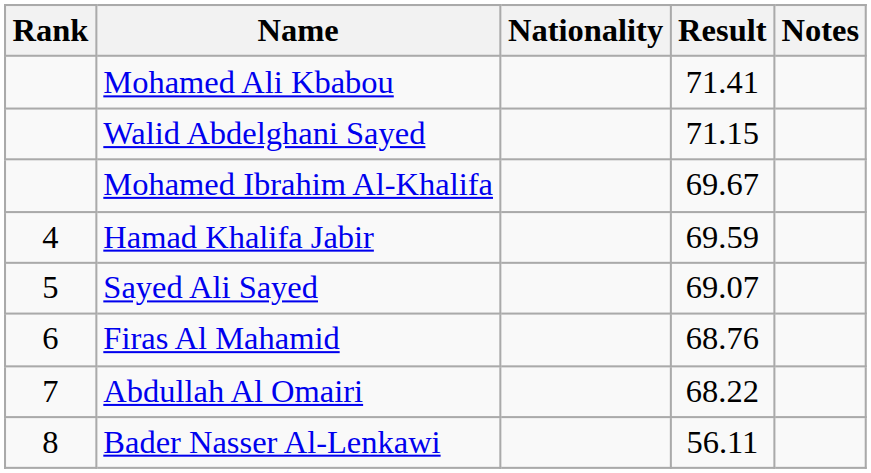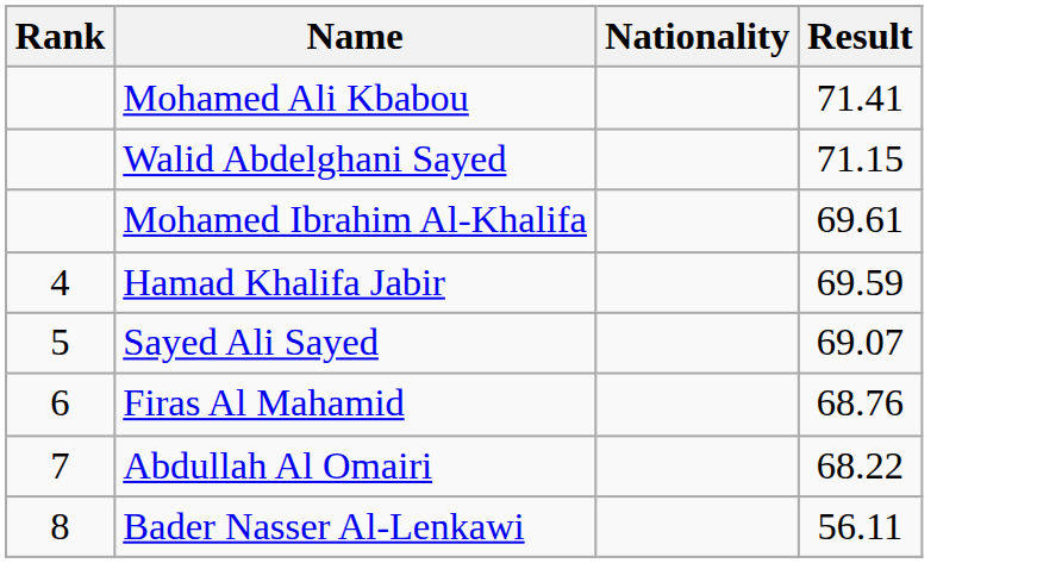 <table class="wikitable sortable" style="text-align:center">
 <tr>
 <th>Rank</th>
 <th>Name</th>
 <th>Nationality</th>
 <th>Result</th>
-<th>Notes</th>
 </tr>
 <tr>
 <td></td>
 <td align=left><a href='#'>Mohamed Ali Kbabou</a></td>
 <td align=left></td>
 <td>71.41</td>
-<td></td>
 </tr>
 <tr>
 <td></td>
 <td align=left><a href='#'>Walid Abdelghani Sayed</a></td>
 <td align=left></td>
 <td>71.15</td>
-<td></td>
 </tr>
 <tr>
 <td></td>
 <td align=left><a href='#'>Mohamed Ibrahim Al-Khalifa</a></td>
 <td align=left></td>
-<td>69.67</td>
-<td></td>
+<td>69.61</td>
 </tr>
 <tr>
 <td>4</td>
 <td align=left><a href='#'>Hamad Khalifa Jabir</a></td>
 <td align=left></td>
 <td>69.59</td>
-<td></td>
 </tr>
 <tr>
 <td>5</td>
 <td align=left><a href='#'>Sayed Ali Sayed</a></td>
 <td align=left></td>
 <td>69.07</td>
-<td></td>
 </tr>
 <tr>
 <td>6</td>
 <td align=left><a href='#'>Firas Al Mahamid</a></td>
 <td align=left></td>
 <td>68.76</td>
-<td></td>
 </tr>
 <tr>
 <td>7</td>
 <td align=left><a href='#'>Abdullah Al Omairi</a></td>
 <td align=left></td>
 <td>68.22</td>
-<td></td>
 </tr>
 <tr>
 <td>8</td>
 <td align=left><a href='#'>Bader Nasser Al-Lenkawi</a></td>
 <td align=left></td>
 <td>56.11</td>
-<td></td>
 </tr>
 </table>
